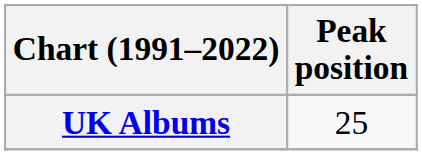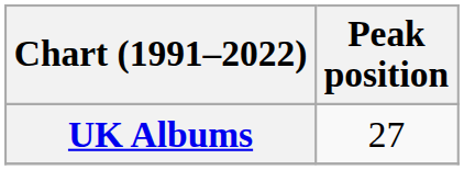 <table class="wikitable plainrowheaders sortable">
 <tr>
 <th>Chart (1991–2022)</th>
 <th>Peak<br>position</th>
 </tr>
 <tr>
 </tr>
 <tr>
 </tr>
 <tr>
 </tr>
 <tr>
 </tr>
 <tr>
 </tr>
 <tr>
 </tr>
 <tr>
 </tr>
 <tr>
 </tr>
 <tr>
 </tr>
 <tr>
 </tr>
 <tr>
 </tr>
 <tr>
 </tr>
 <tr>
 </tr>
 <tr>
 </tr>
 <tr>
 </tr>
 <tr>
 <th scope="row"><a href='#'>UK Albums</a></th>
-<td style="text-align:center;">25</td>
+<td style="text-align:center;">27</td>
 </tr>
 <tr>
 </tr>
 <tr>
 </tr>
 <tr>
 </tr>
 <tr>
 </tr>
 </table>
